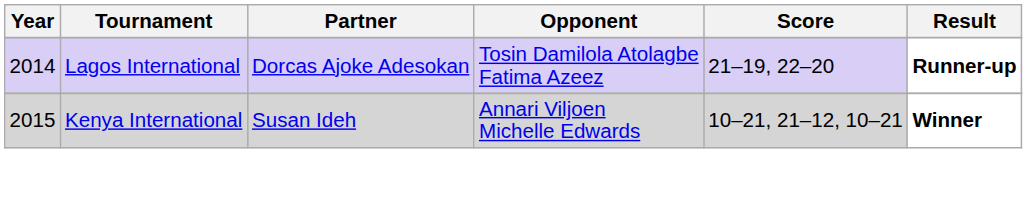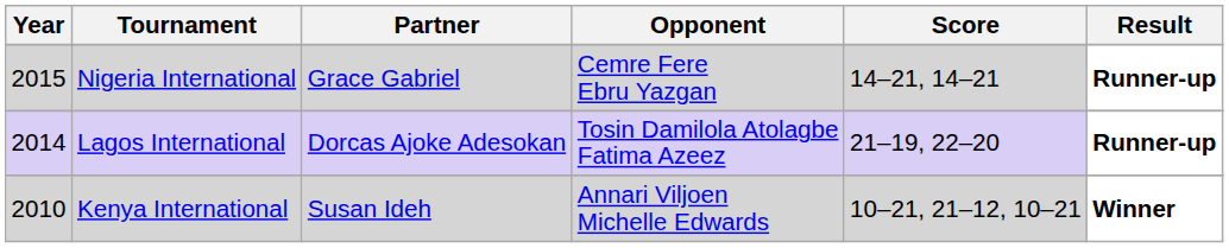 <table class="sortable wikitable" style="font-size: 90%;">
 <tr>
 <th>Year</th>
 <th>Tournament</th>
 <th>Partner</th>
 <th>Opponent</th>
 <th>Score</th>
 <th>Result</th>
 </tr>
 <tr>
+</tr>
+<tr style="background:#D5D5D5">
+<td align="center">2015</td>
+<td align="left"><a href='#'>Nigeria International</a></td>
+<td align="left"> <a href='#'>Grace Gabriel</a></td>
+<td align="left"> <a href='#'>Cemre Fere</a><br> <a href='#'>Ebru Yazgan</a></td>
+<td align="left">14–21, 14–21</td>
+<td style="text-align:left; background:white"> <strong>Runner-up</strong></td>
 </tr>
 <tr>
 </tr>
 <tr style="background:#D8CEF6">
 <td align="center">2014</td>
 <td align="left"><a href='#'>Lagos International</a></td>
 <td align="left"> <a href='#'>Dorcas Ajoke Adesokan</a></td>
 <td align="left"> <a href='#'>Tosin Damilola Atolagbe</a><br> <a href='#'>Fatima Azeez</a></td>
 <td align="left">21–19, 22–20</td>
 <td style="text-align:left; background:white"> <strong>Runner-up</strong></td>
 </tr>
 <tr>
 </tr>
 <tr style="background:#D5D5D5">
-<td align="center">2015</td>
+<td align="center">2010</td>
 <td align="left"><a href='#'>Kenya International</a></td>
 <td align="left"> <a href='#'>Susan Ideh</a></td>
 <td align="left"> <a href='#'>Annari Viljoen</a><br> <a href='#'>Michelle Edwards</a></td>
 <td align="left">10–21, 21–12, 10–21</td>
 <td style="text-align:left; background:white"> <strong>Winner</strong></td>
 </tr>
 </table>
